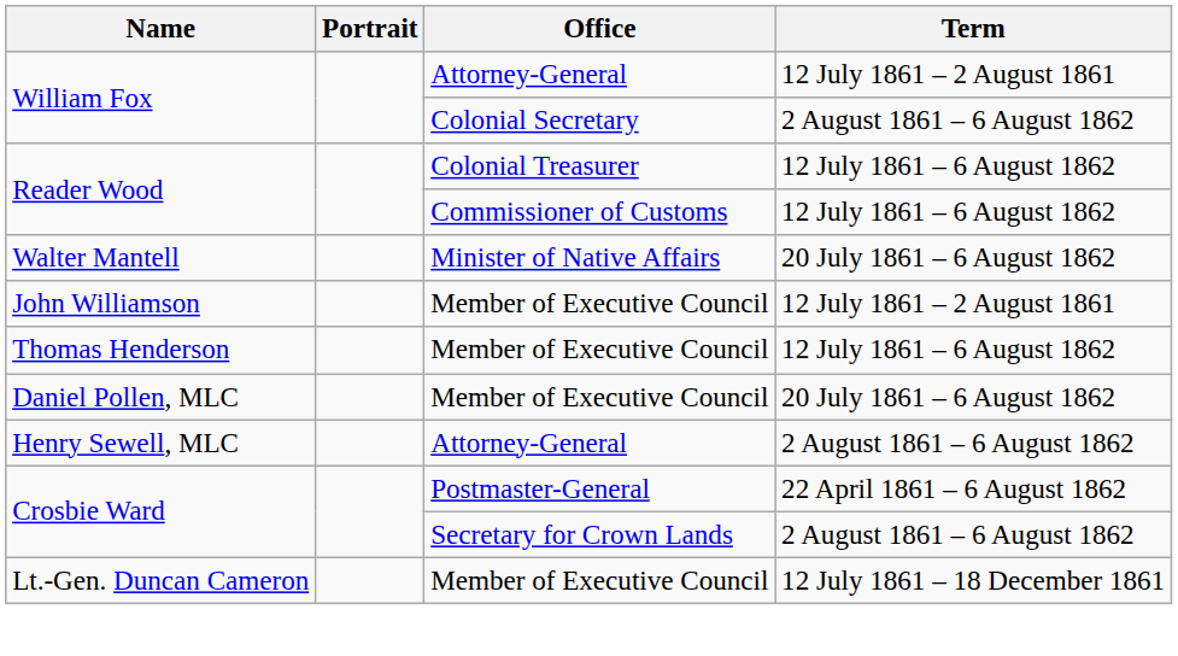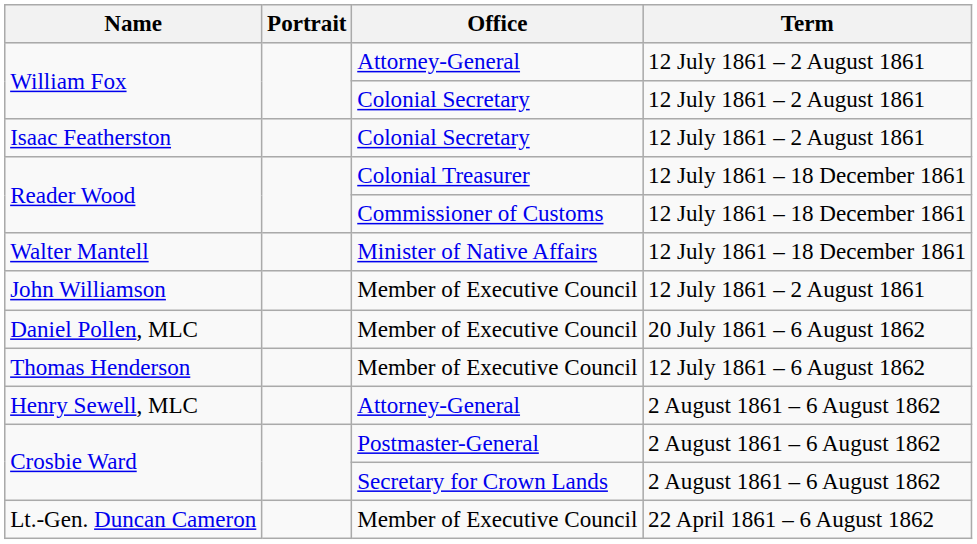 <table class="wikitable" style="font-size: 95%;">
 <tr>
 <th>Name</th>
 <th>Portrait</th>
 <th>Office</th>
 <th>Term</th>
 </tr>
 <tr>
 <td rowspan=2><a href='#'>William Fox</a></td>
 <td rowspan=2></td>
 <td><a href='#'>Attorney-General</a></td>
 <td>12 July 1861 – 2 August 1861</td>
 </tr>
 <tr>
 <td><a href='#'>Colonial Secretary</a></td>
-<td>2 August 1861 – 6 August 1862</td>
+<td>12 July 1861 – 2 August 1861</td>
+</tr>
+<tr>
+<td><a href='#'>Isaac Featherston</a></td>
+<td></td>
+<td><a href='#'>Colonial Secretary</a></td>
+<td>12 July 1861 – 2 August 1861</td>
 </tr>
 <tr>
 <td rowspan=2><a href='#'>Reader Wood</a></td>
 <td rowspan=2></td>
 <td><a href='#'>Colonial Treasurer</a></td>
-<td>12 July 1861 – 6 August 1862</td>
+<td>12 July 1861 – 18 December 1861</td>
 </tr>
 <tr>
 <td><a href='#'>Commissioner of Customs</a></td>
-<td>12 July 1861 – 6 August 1862</td>
+<td>12 July 1861 – 18 December 1861</td>
 </tr>
 <tr>
 <td><a href='#'>Walter Mantell</a></td>
 <td></td>
 <td><a href='#'>Minister of Native Affairs</a></td>
-<td>20 July 1861 – 6 August 1862</td>
+<td>12 July 1861 – 18 December 1861</td>
 </tr>
 <tr>
 <td><a href='#'>John Williamson</a></td>
 <td></td>
 <td>Member of Executive Council</td>
 <td>12 July 1861 – 2 August 1861</td>
 </tr>
 <tr>
+<td><a href='#'>Daniel Pollen</a>, MLC</td>
+<td></td>
+<td>Member of Executive Council</td>
+<td>20 July 1861 – 6 August 1862</td>
+</tr>
+<tr>
 <td><a href='#'>Thomas Henderson</a></td>
 <td></td>
 <td>Member of Executive Council</td>
 <td>12 July 1861 – 6 August 1862</td>
-</tr>
-<tr>
-<td><a href='#'>Daniel Pollen</a>, MLC</td>
-<td></td>
-<td>Member of Executive Council</td>
-<td>20 July 1861 – 6 August 1862</td>
 </tr>
 <tr>
 <td><a href='#'>Henry Sewell</a>, MLC</td>
 <td></td>
 <td><a href='#'>Attorney-General</a></td>
 <td>2 August 1861 – 6 August 1862</td>
 </tr>
 <tr>
 <td rowspan=2><a href='#'>Crosbie Ward</a></td>
 <td rowspan=2></td>
 <td><a href='#'>Postmaster-General</a></td>
-<td>22 April 1861 – 6 August 1862</td>
+<td>2 August 1861 – 6 August 1862</td>
 </tr>
 <tr>
 <td><a href='#'>Secretary for Crown Lands</a></td>
 <td>2 August 1861 – 6 August 1862</td>
 </tr>
 <tr>
 <td>Lt.-Gen. <a href='#'>Duncan Cameron</a></td>
 <td></td>
 <td>Member of Executive Council</td>
-<td>12 July 1861 – 18 December 1861</td>
+<td>22 April 1861 – 6 August 1862</td>
 </tr>
 </table>
